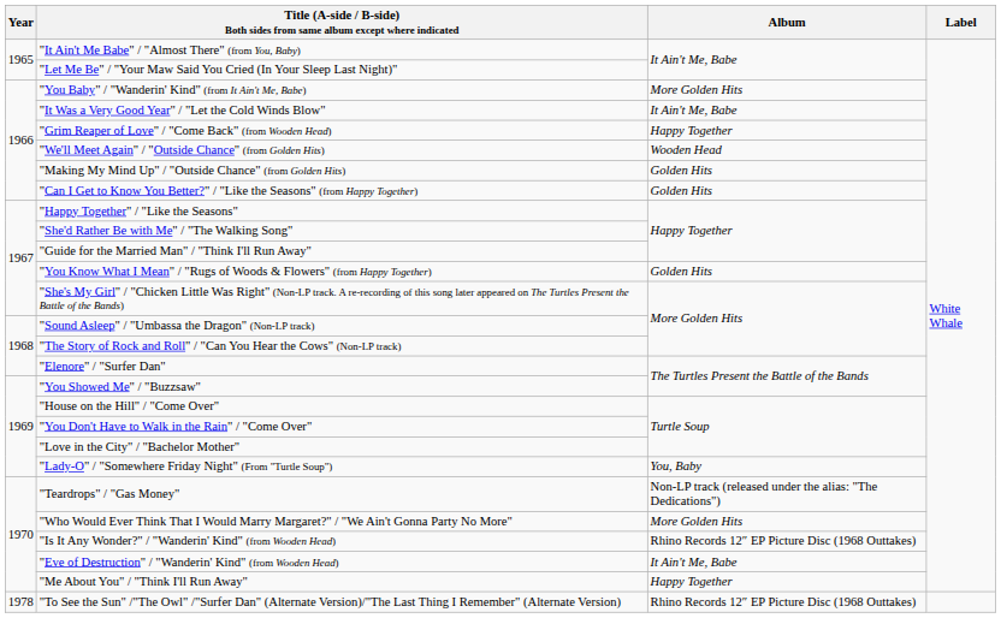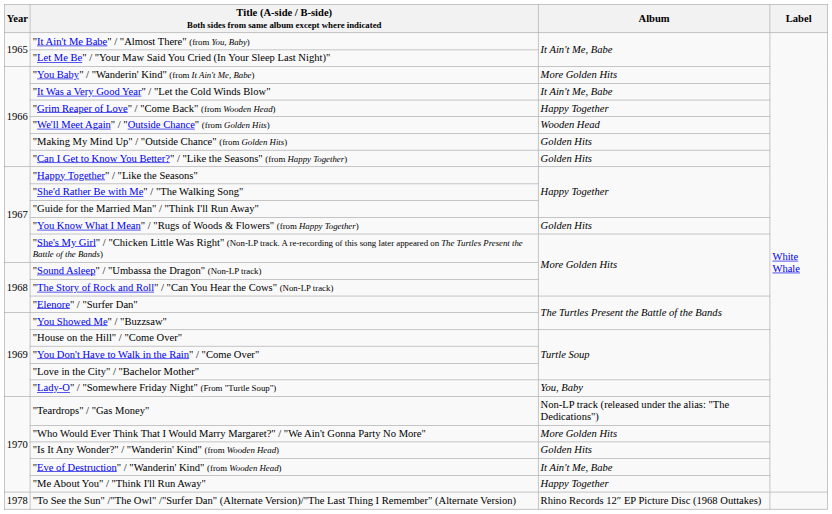 <table class="wikitable sortable">
 <tr>
 <th>Year</th>
 <th>Title (A-side / B-side)<br><small>Both sides from same album except where indicated</small></th>
 <th>Album</th>
 <th>Label</th>
 </tr>
 <tr>
 <td rowspan="2">1965</td>
 <td>"<a href='#'>It Ain't Me Babe</a>" / "Almost There" <small>(from <em>You, Baby</em>)</small></td>
 <td rowspan="2"><em>It Ain't Me, Babe</em></td>
 <td rowspan="26"><a href='#'>White Whale</a></td>
 </tr>
 <tr>
 <td>"<a href='#'>Let Me Be</a>" / "Your Maw Said You Cried (In Your Sleep Last Night)"</td>
 </tr>
 <tr>
 <td rowspan="6">1966</td>
 <td>"<a href='#'>You Baby</a>" / "Wanderin' Kind" <small>(from <em>It Ain't Me, Babe</em>)</small></td>
 <td rowspan="1"><em>More Golden Hits</em></td>
 </tr>
 <tr>
 <td>"<a href='#'>It Was a Very Good Year</a>" / "Let the Cold Winds Blow"</td>
 <td><em>It Ain't Me, Babe</em></td>
 </tr>
 <tr>
 <td>"<a href='#'>Grim Reaper of Love</a>" / "Come Back" <small>(from <em>Wooden Head</em>)</small></td>
 <td rowspan="1"><em>Happy Together</em></td>
 </tr>
 <tr>
 <td>"<a href='#'>We'll Meet Again</a>" / "<a href='#'>Outside Chance</a>" <small>(from <em>Golden Hits</em>)</small></td>
 <td><em>Wooden Head</em></td>
 </tr>
 <tr>
 <td>"Making My Mind Up" / "Outside Chance" <small>(from <em>Golden Hits</em>)</small></td>
 <td><em>Golden Hits</em></td>
 </tr>
 <tr>
 <td>"<a href='#'>Can I Get to Know You Better?</a>" / "Like the Seasons" <small>(from <em>Happy Together</em>)</small></td>
 <td rowspan="1"><em>Golden Hits</em></td>
 </tr>
 <tr>
 <td rowspan="5">1967</td>
 <td>"<a href='#'>Happy Together</a>" / "Like the Seasons"</td>
 <td rowspan="3"><em>Happy Together</em></td>
 </tr>
 <tr>
 <td>"<a href='#'>She'd Rather Be with Me</a>" / "The Walking Song"</td>
 </tr>
 <tr>
 <td>"Guide for the Married Man" / "Think I'll Run Away"</td>
 </tr>
 <tr>
 <td>"<a href='#'>You Know What I Mean</a>" / "Rugs of Woods & Flowers" <small>(from <em>Happy Together</em>)</small></td>
 <td rowspan="1"><em>Golden Hits</em></td>
 </tr>
 <tr>
 <td>"<a href='#'>She's My Girl</a>" / "Chicken Little Was Right" <small>(Non-LP track. A re-recording of this song later appeared on <em>The Turtles Present the Battle of the Bands</em>)</small></td>
 <td rowspan="3"><em>More Golden Hits</em></td>
 </tr>
 <tr>
 <td rowspan="3">1968</td>
 <td>"<a href='#'>Sound Asleep</a>" / "Umbassa the Dragon" <small>(Non-LP track)</small></td>
 </tr>
 <tr>
 <td>"<a href='#'>The Story of Rock and Roll</a>" / "Can You Hear the Cows" <small>(Non-LP track)</small></td>
 </tr>
 <tr>
 <td>"<a href='#'>Elenore</a>" / "Surfer Dan"</td>
 <td rowspan="2"><em>The Turtles Present the Battle of the Bands</em></td>
 </tr>
 <tr>
 <td rowspan="5">1969</td>
 <td>"<a href='#'>You Showed Me</a>" / "Buzzsaw"</td>
 </tr>
 <tr>
 <td>"House on the Hill" / "Come Over"</td>
 <td rowspan="3"><em>Turtle Soup</em></td>
 </tr>
 <tr>
 <td>"<a href='#'>You Don't Have to Walk in the Rain</a>" / "Come Over"</td>
 </tr>
 <tr>
 <td>"Love in the City" / "Bachelor Mother"</td>
 </tr>
 <tr>
 <td>"<a href='#'>Lady-O</a>" / "Somewhere Friday Night" <small>(From "Turtle Soup")</small></td>
 <td><em>You, Baby</em></td>
 </tr>
 <tr>
 <td rowspan="5">1970</td>
 <td>"Teardrops" / "Gas Money"</td>
 <td rowspan="1">Non-LP track (released under the alias: "The Dedications")</td>
 </tr>
 <tr>
 <td>"Who Would Ever Think That I Would Marry Margaret?" / "We Ain't Gonna Party No More"</td>
 <td rowspan="1"><em>More Golden Hits</em></td>
 </tr>
 <tr>
 <td>"Is It Any Wonder?" / "Wanderin' Kind" <small>(from <em>Wooden Head</em>)</small></td>
-<td rowspan="1">Rhino Records 12″ EP Picture Disc (1968 Outtakes)</td>
+<td rowspan="1"><em>Golden Hits</em></td>
 </tr>
 <tr>
 <td>"<a href='#'>Eve of Destruction</a>" / "Wanderin' Kind" <small>(from <em>Wooden Head</em>)</small></td>
 <td rowspan="1"><em>It Ain't Me, Babe</em></td>
 </tr>
 <tr>
 <td>"Me About You" / "Think I'll Run Away"</td>
 <td rowspan="1"><em>Happy Together</em></td>
 </tr>
 <tr>
 <td>1978</td>
 <td>"To See the Sun" /"The Owl" /"Surfer Dan" (Alternate Version)/"The Last Thing I Remember" (Alternate Version)</td>
 <td rowspan="1">Rhino Records 12″ EP Picture Disc (1968 Outtakes)</td>
 </tr>
 </table>
